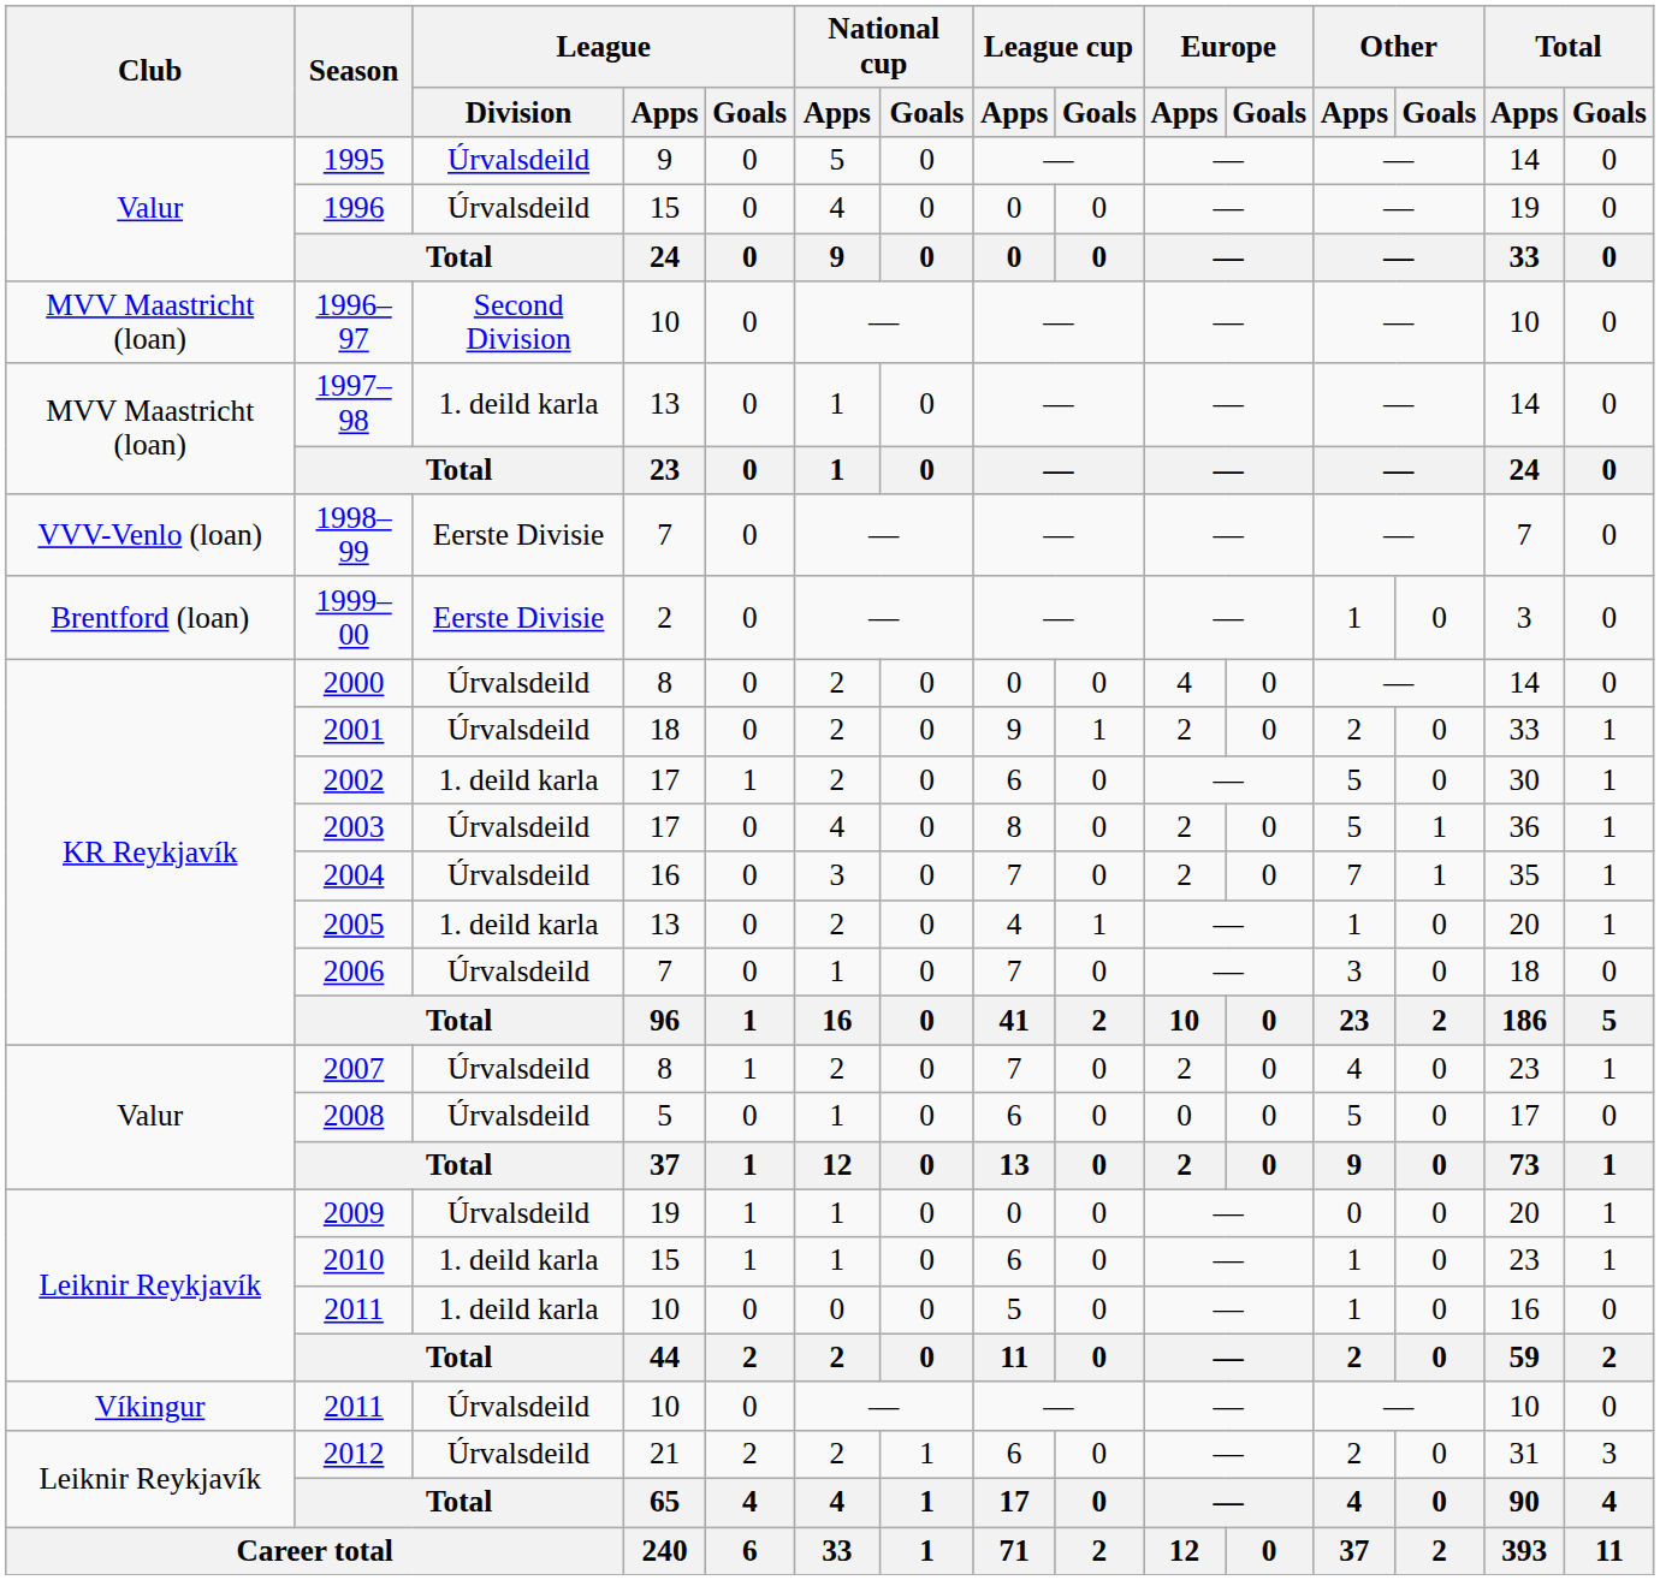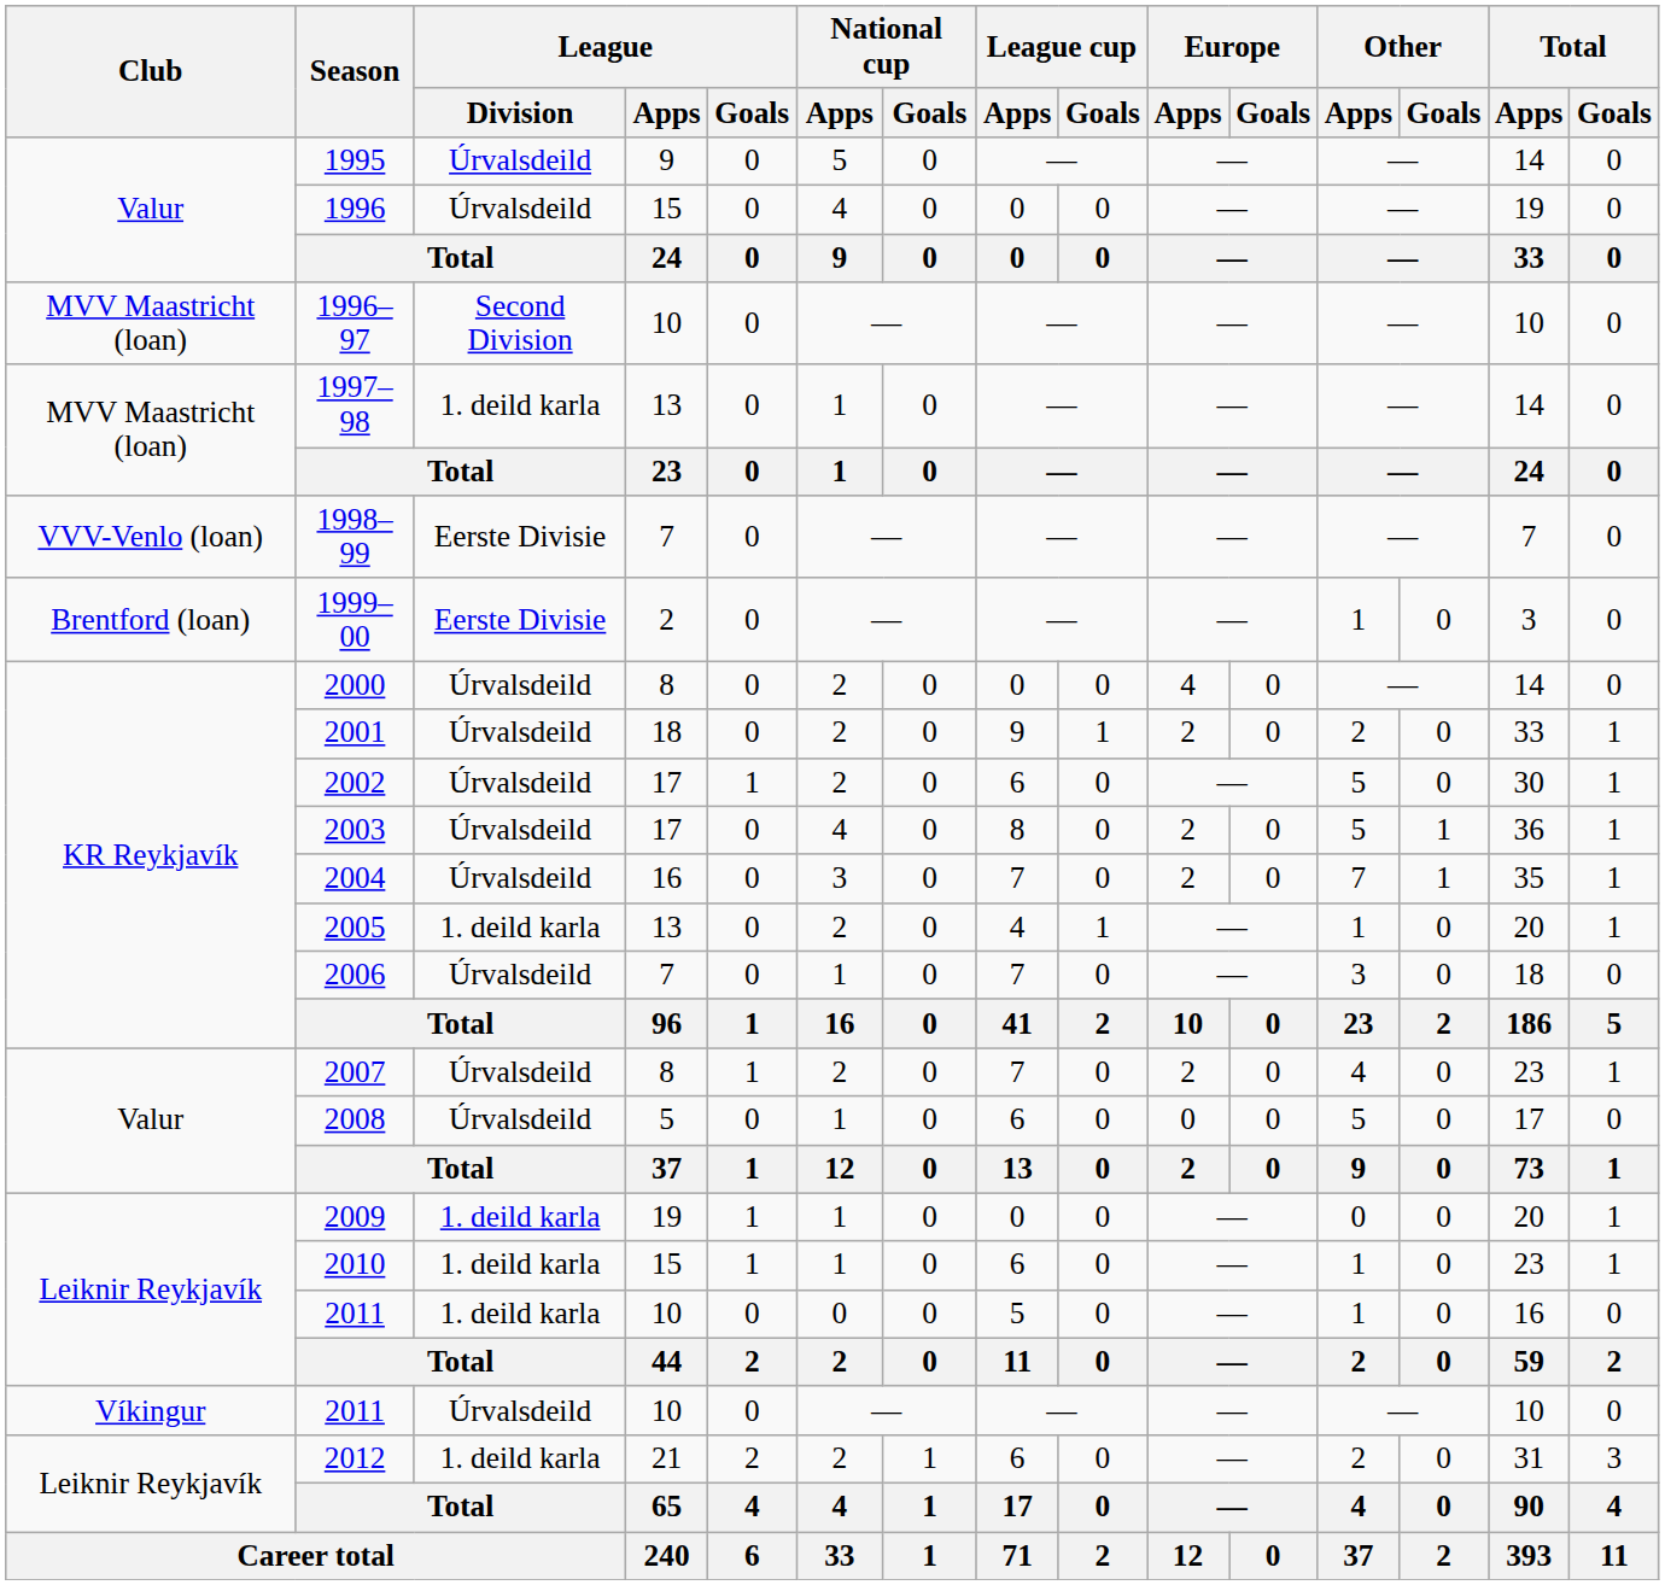 <table class="wikitable" style="text-align: center;">
 <tr>
 <th rowspan="2">Club</th>
 <th rowspan="2">Season</th>
 <th colspan="3">League</th>
 <th colspan="2">National cup</th>
 <th colspan="2">League cup</th>
 <th colspan="2">Europe</th>
 <th colspan="2">Other</th>
 <th colspan="2">Total</th>
 </tr>
 <tr>
 <th>Division</th>
 <th>Apps</th>
 <th>Goals</th>
 <th>Apps</th>
 <th>Goals</th>
 <th>Apps</th>
 <th>Goals</th>
 <th>Apps</th>
 <th>Goals</th>
 <th>Apps</th>
 <th>Goals</th>
 <th>Apps</th>
 <th>Goals</th>
 </tr>
 <tr>
 <td rowspan="3"><a href='#'>Valur</a></td>
 <td><a href='#'>1995</a></td>
 <td><a href='#'>Úrvalsdeild</a></td>
 <td>9</td>
 <td>0</td>
 <td>5</td>
 <td>0</td>
 <td colspan="2">—</td>
 <td colspan="2">—</td>
 <td colspan="2">—</td>
 <td>14</td>
 <td>0</td>
 </tr>
 <tr>
 <td><a href='#'>1996</a></td>
 <td>Úrvalsdeild</td>
 <td>15</td>
 <td>0</td>
 <td>4</td>
 <td>0</td>
 <td>0</td>
 <td>0</td>
 <td colspan="2">—</td>
 <td colspan="2">—</td>
 <td>19</td>
 <td>0</td>
 </tr>
 <tr>
 <th colspan="2">Total</th>
 <th>24</th>
 <th>0</th>
 <th>9</th>
 <th>0</th>
 <th>0</th>
 <th>0</th>
 <th colspan="2">—</th>
 <th colspan="2">—</th>
 <th>33</th>
 <th>0</th>
 </tr>
 <tr>
 <td><a href='#'>MVV Maastricht</a> (loan)</td>
 <td><a href='#'>1996–97</a></td>
 <td><a href='#'>Second Division</a></td>
 <td>10</td>
 <td>0</td>
 <td colspan="2">—</td>
 <td colspan="2">—</td>
 <td colspan="2">—</td>
 <td colspan="2">—</td>
 <td>10</td>
 <td>0</td>
 </tr>
 <tr>
 <td rowspan="2">MVV Maastricht (loan)</td>
 <td><a href='#'>1997–98</a></td>
 <td>1. deild karla</td>
 <td>13</td>
 <td>0</td>
 <td>1</td>
 <td>0</td>
 <td colspan="2">—</td>
 <td colspan="2">—</td>
 <td colspan="2">—</td>
 <td>14</td>
 <td>0</td>
 </tr>
 <tr>
 <th colspan="2">Total</th>
 <th>23</th>
 <th>0</th>
 <th>1</th>
 <th>0</th>
 <th colspan="2">—</th>
 <th colspan="2">—</th>
 <th colspan="2">—</th>
 <th>24</th>
 <th>0</th>
 </tr>
 <tr>
 <td><a href='#'>VVV-Venlo</a> (loan)</td>
 <td><a href='#'>1998–99</a></td>
 <td>Eerste Divisie</td>
 <td>7</td>
 <td>0</td>
 <td colspan="2">—</td>
 <td colspan="2">—</td>
 <td colspan="2">—</td>
 <td colspan="2">—</td>
 <td>7</td>
 <td>0</td>
 </tr>
 <tr>
 <td><a href='#'>Brentford</a> (loan)</td>
 <td><a href='#'>1999–00</a></td>
 <td><a href='#'>Eerste Divisie</a></td>
 <td>2</td>
 <td>0</td>
 <td colspan="2">—</td>
 <td colspan="2">—</td>
 <td colspan="2">—</td>
 <td>1</td>
 <td>0</td>
 <td>3</td>
 <td>0</td>
 </tr>
 <tr>
 <td rowspan="8"><a href='#'>KR Reykjavík</a></td>
 <td><a href='#'>2000</a></td>
 <td>Úrvalsdeild</td>
 <td>8</td>
 <td>0</td>
 <td>2</td>
 <td>0</td>
 <td>0</td>
 <td>0</td>
 <td>4</td>
 <td>0</td>
 <td colspan="2">—</td>
 <td>14</td>
 <td>0</td>
 </tr>
 <tr>
 <td><a href='#'>2001</a></td>
 <td>Úrvalsdeild</td>
 <td>18</td>
 <td>0</td>
 <td>2</td>
 <td>0</td>
 <td>9</td>
 <td>1</td>
 <td>2</td>
 <td>0</td>
 <td>2</td>
 <td>0</td>
 <td>33</td>
 <td>1</td>
 </tr>
 <tr>
 <td><a href='#'>2002</a></td>
-<td>1. deild karla</td>
+<td>Úrvalsdeild</td>
 <td>17</td>
 <td>1</td>
 <td>2</td>
 <td>0</td>
 <td>6</td>
 <td>0</td>
 <td colspan="2">—</td>
 <td>5</td>
 <td>0</td>
 <td>30</td>
 <td>1</td>
 </tr>
 <tr>
 <td><a href='#'>2003</a></td>
 <td>Úrvalsdeild</td>
 <td>17</td>
 <td>0</td>
 <td>4</td>
 <td>0</td>
 <td>8</td>
 <td>0</td>
 <td>2</td>
 <td>0</td>
 <td>5</td>
 <td>1</td>
 <td>36</td>
 <td>1</td>
 </tr>
 <tr>
 <td><a href='#'>2004</a></td>
 <td>Úrvalsdeild</td>
 <td>16</td>
 <td>0</td>
 <td>3</td>
 <td>0</td>
 <td>7</td>
 <td>0</td>
 <td>2</td>
 <td>0</td>
 <td>7</td>
 <td>1</td>
 <td>35</td>
 <td>1</td>
 </tr>
 <tr>
 <td><a href='#'>2005</a></td>
 <td>1. deild karla</td>
 <td>13</td>
 <td>0</td>
 <td>2</td>
 <td>0</td>
 <td>4</td>
 <td>1</td>
 <td colspan="2">—</td>
 <td>1</td>
 <td>0</td>
 <td>20</td>
 <td>1</td>
 </tr>
 <tr>
 <td><a href='#'>2006</a></td>
 <td>Úrvalsdeild</td>
 <td>7</td>
 <td>0</td>
 <td>1</td>
 <td>0</td>
 <td>7</td>
 <td>0</td>
 <td colspan="2">—</td>
 <td>3</td>
 <td>0</td>
 <td>18</td>
 <td>0</td>
 </tr>
 <tr>
 <th colspan="2">Total</th>
 <th>96</th>
 <th>1</th>
 <th>16</th>
 <th>0</th>
 <th>41</th>
 <th>2</th>
 <th>10</th>
 <th>0</th>
 <th>23</th>
 <th>2</th>
 <th>186</th>
 <th>5</th>
 </tr>
 <tr>
 <td rowspan="3">Valur</td>
 <td><a href='#'>2007</a></td>
 <td>Úrvalsdeild</td>
 <td>8</td>
 <td>1</td>
 <td>2</td>
 <td>0</td>
 <td>7</td>
 <td>0</td>
 <td>2</td>
 <td>0</td>
 <td>4</td>
 <td>0</td>
 <td>23</td>
 <td>1</td>
 </tr>
 <tr>
 <td><a href='#'>2008</a></td>
 <td>Úrvalsdeild</td>
 <td>5</td>
 <td>0</td>
 <td>1</td>
 <td>0</td>
 <td>6</td>
 <td>0</td>
 <td>0</td>
 <td>0</td>
 <td>5</td>
 <td>0</td>
 <td>17</td>
 <td>0</td>
 </tr>
 <tr>
 <th colspan="2">Total</th>
 <th>37</th>
 <th>1</th>
 <th>12</th>
 <th>0</th>
 <th>13</th>
 <th>0</th>
 <th>2</th>
 <th>0</th>
 <th>9</th>
 <th>0</th>
 <th>73</th>
 <th>1</th>
 </tr>
 <tr>
 <td rowspan="4"><a href='#'>Leiknir Reykjavík</a></td>
 <td><a href='#'>2009</a></td>
-<td>Úrvalsdeild</td>
+<td><a href='#'>1. deild karla</a></td>
 <td>19</td>
 <td>1</td>
 <td>1</td>
 <td>0</td>
 <td>0</td>
 <td>0</td>
 <td colspan="2">—</td>
 <td>0</td>
 <td>0</td>
 <td>20</td>
 <td>1</td>
 </tr>
 <tr>
 <td><a href='#'>2010</a></td>
 <td>1. deild karla</td>
 <td>15</td>
 <td>1</td>
 <td>1</td>
 <td>0</td>
 <td>6</td>
 <td>0</td>
 <td colspan="2">—</td>
 <td>1</td>
 <td>0</td>
 <td>23</td>
 <td>1</td>
 </tr>
 <tr>
 <td><a href='#'>2011</a></td>
 <td>1. deild karla</td>
 <td>10</td>
 <td>0</td>
 <td>0</td>
 <td>0</td>
 <td>5</td>
 <td>0</td>
 <td colspan="2">—</td>
 <td>1</td>
 <td>0</td>
 <td>16</td>
 <td>0</td>
 </tr>
 <tr>
 <th colspan="2">Total</th>
 <th>44</th>
 <th>2</th>
 <th>2</th>
 <th>0</th>
 <th>11</th>
 <th>0</th>
 <th colspan="2">—</th>
 <th>2</th>
 <th>0</th>
 <th>59</th>
 <th>2</th>
 </tr>
 <tr>
 <td><a href='#'>Víkingur</a></td>
 <td><a href='#'>2011</a></td>
 <td>Úrvalsdeild</td>
 <td>10</td>
 <td>0</td>
 <td colspan="2">—</td>
 <td colspan="2">—</td>
 <td colspan="2">—</td>
 <td colspan="2">—</td>
 <td>10</td>
 <td>0</td>
 </tr>
 <tr>
 <td rowspan="2">Leiknir Reykjavík</td>
 <td><a href='#'>2012</a></td>
-<td>Úrvalsdeild</td>
+<td>1. deild karla</td>
 <td>21</td>
 <td>2</td>
 <td>2</td>
 <td>1</td>
 <td>6</td>
 <td>0</td>
 <td colspan="2">—</td>
 <td>2</td>
 <td>0</td>
 <td>31</td>
 <td>3</td>
 </tr>
 <tr>
 <th colspan="2">Total</th>
 <th>65</th>
 <th>4</th>
 <th>4</th>
 <th>1</th>
 <th>17</th>
 <th>0</th>
 <th colspan="2">—</th>
 <th>4</th>
 <th>0</th>
 <th>90</th>
 <th>4</th>
 </tr>
 <tr>
 <th colspan="3">Career total</th>
 <th>240</th>
 <th>6</th>
 <th>33</th>
 <th>1</th>
 <th>71</th>
 <th>2</th>
 <th>12</th>
 <th>0</th>
 <th>37</th>
 <th>2</th>
 <th>393</th>
 <th>11</th>
 </tr>
 </table>
